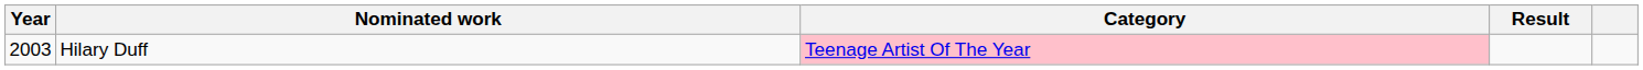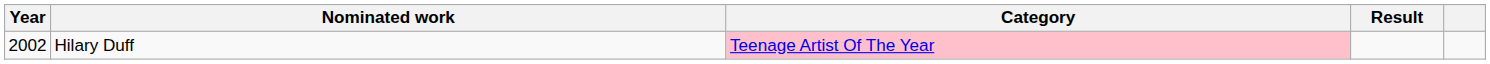 <table class="wikitable sortable">
 <tr>
 <th scope="col" style="width:1em;">Year</th>
 <th scope="col" style="width:39em;">Nominated work</th>
 <th scope="col" style="width:36em;">Category</th>
 <th scope="col" style="width:5em;">Result</th>
 <th scope="col" style="width:2em;" class="unsortable"></th>
 </tr>
 <tr>
-<td>2003</td>
+<td>2002</td>
 <td>Hilary Duff</td>
 <td style="background: pink;"><a href='#'>Teenage Artist Of The Year</a></td>
 <td></td>
 <td style="text-align:center;"></td>
 </tr>
 </table>
